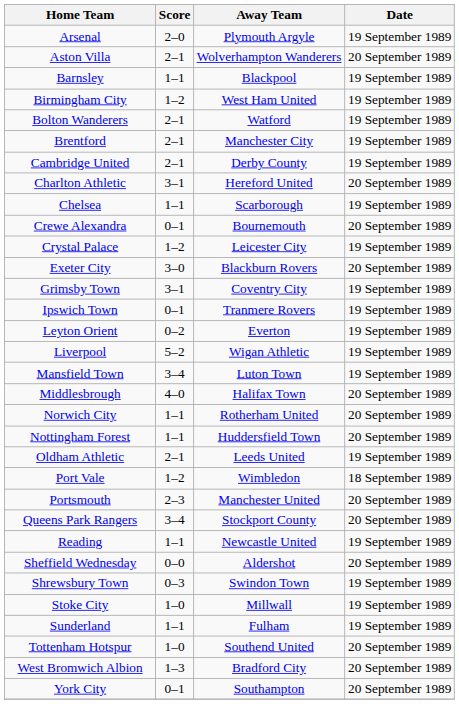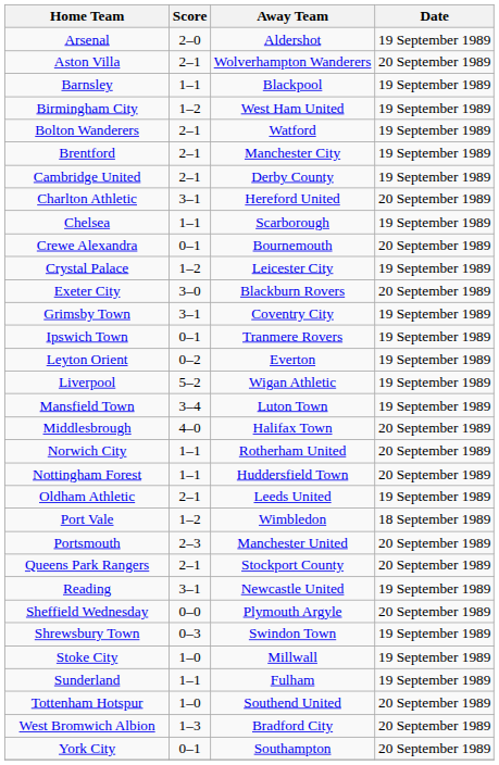 <table class="wikitable" style="text-align:center;">
 <tr>
 <th width=175>Home Team</th>
 <th width=20>Score</th>
 <th width=175>Away Team</th>
 <th width=125>Date</th>
 </tr>
 <tr>
 <td><a href='#'>Arsenal</a></td>
 <td>2–0</td>
-<td><a href='#'>Plymouth Argyle</a></td>
+<td><a href='#'>Aldershot</a></td>
 <td>19 September 1989</td>
 </tr>
 <tr>
 <td><a href='#'>Aston Villa</a></td>
 <td>2–1</td>
 <td><a href='#'>Wolverhampton Wanderers</a></td>
 <td>20 September 1989</td>
 </tr>
 <tr>
 <td><a href='#'>Barnsley</a></td>
 <td>1–1</td>
 <td><a href='#'>Blackpool</a></td>
 <td>19 September 1989</td>
 </tr>
 <tr>
 <td><a href='#'>Birmingham City</a></td>
 <td>1–2</td>
 <td><a href='#'>West Ham United</a></td>
 <td>19 September 1989</td>
 </tr>
 <tr>
 <td><a href='#'>Bolton Wanderers</a></td>
 <td>2–1</td>
 <td><a href='#'>Watford</a></td>
 <td>19 September 1989</td>
 </tr>
 <tr>
 <td><a href='#'>Brentford</a></td>
 <td>2–1</td>
 <td><a href='#'>Manchester City</a></td>
 <td>19 September 1989</td>
 </tr>
 <tr>
 <td><a href='#'>Cambridge United</a></td>
 <td>2–1</td>
 <td><a href='#'>Derby County</a></td>
 <td>19 September 1989</td>
 </tr>
 <tr>
 <td><a href='#'>Charlton Athletic</a></td>
 <td>3–1</td>
 <td><a href='#'>Hereford United</a></td>
 <td>20 September 1989</td>
 </tr>
 <tr>
 <td><a href='#'>Chelsea</a></td>
 <td>1–1</td>
 <td><a href='#'>Scarborough</a></td>
 <td>19 September 1989</td>
 </tr>
 <tr>
 <td><a href='#'>Crewe Alexandra</a></td>
 <td>0–1</td>
 <td><a href='#'>Bournemouth</a></td>
 <td>20 September 1989</td>
 </tr>
 <tr>
 <td><a href='#'>Crystal Palace</a></td>
 <td>1–2</td>
 <td><a href='#'>Leicester City</a></td>
 <td>19 September 1989</td>
 </tr>
 <tr>
 <td><a href='#'>Exeter City</a></td>
 <td>3–0</td>
 <td><a href='#'>Blackburn Rovers</a></td>
 <td>20 September 1989</td>
 </tr>
 <tr>
 <td><a href='#'>Grimsby Town</a></td>
 <td>3–1</td>
 <td><a href='#'>Coventry City</a></td>
 <td>19 September 1989</td>
 </tr>
 <tr>
 <td><a href='#'>Ipswich Town</a></td>
 <td>0–1</td>
 <td><a href='#'>Tranmere Rovers</a></td>
 <td>19 September 1989</td>
 </tr>
 <tr>
 <td><a href='#'>Leyton Orient</a></td>
 <td>0–2</td>
 <td><a href='#'>Everton</a></td>
 <td>19 September 1989</td>
 </tr>
 <tr>
 <td><a href='#'>Liverpool</a></td>
 <td>5–2</td>
 <td><a href='#'>Wigan Athletic</a></td>
 <td>19 September 1989</td>
 </tr>
 <tr>
 <td><a href='#'>Mansfield Town</a></td>
 <td>3–4</td>
 <td><a href='#'>Luton Town</a></td>
 <td>19 September 1989</td>
 </tr>
 <tr>
 <td><a href='#'>Middlesbrough</a></td>
 <td>4–0</td>
 <td><a href='#'>Halifax Town</a></td>
 <td>20 September 1989</td>
 </tr>
 <tr>
 <td><a href='#'>Norwich City</a></td>
 <td>1–1</td>
 <td><a href='#'>Rotherham United</a></td>
 <td>20 September 1989</td>
 </tr>
 <tr>
 <td><a href='#'>Nottingham Forest</a></td>
 <td>1–1</td>
 <td><a href='#'>Huddersfield Town</a></td>
 <td>20 September 1989</td>
 </tr>
 <tr>
 <td><a href='#'>Oldham Athletic</a></td>
 <td>2–1</td>
 <td><a href='#'>Leeds United</a></td>
 <td>19 September 1989</td>
 </tr>
 <tr>
 <td><a href='#'>Port Vale</a></td>
 <td>1–2</td>
 <td><a href='#'>Wimbledon</a></td>
 <td>18 September 1989</td>
 </tr>
 <tr>
 <td><a href='#'>Portsmouth</a></td>
 <td>2–3</td>
 <td><a href='#'>Manchester United</a></td>
 <td>20 September 1989</td>
 </tr>
 <tr>
 <td><a href='#'>Queens Park Rangers</a></td>
-<td>3–4</td>
+<td>2–1</td>
 <td><a href='#'>Stockport County</a></td>
 <td>20 September 1989</td>
 </tr>
 <tr>
 <td><a href='#'>Reading</a></td>
-<td>1–1</td>
+<td>3–1</td>
 <td><a href='#'>Newcastle United</a></td>
 <td>19 September 1989</td>
 </tr>
 <tr>
 <td><a href='#'>Sheffield Wednesday</a></td>
 <td>0–0</td>
-<td><a href='#'>Aldershot</a></td>
+<td><a href='#'>Plymouth Argyle</a></td>
 <td>20 September 1989</td>
 </tr>
 <tr>
 <td><a href='#'>Shrewsbury Town</a></td>
 <td>0–3</td>
 <td><a href='#'>Swindon Town</a></td>
 <td>19 September 1989</td>
 </tr>
 <tr>
 <td><a href='#'>Stoke City</a></td>
 <td>1–0</td>
 <td><a href='#'>Millwall</a></td>
 <td>19 September 1989</td>
 </tr>
 <tr>
 <td><a href='#'>Sunderland</a></td>
 <td>1–1</td>
 <td><a href='#'>Fulham</a></td>
 <td>19 September 1989</td>
 </tr>
 <tr>
 <td><a href='#'>Tottenham Hotspur</a></td>
 <td>1–0</td>
 <td><a href='#'>Southend United</a></td>
 <td>20 September 1989</td>
 </tr>
 <tr>
 <td><a href='#'>West Bromwich Albion</a></td>
 <td>1–3</td>
 <td><a href='#'>Bradford City</a></td>
 <td>20 September 1989</td>
 </tr>
 <tr>
 <td><a href='#'>York City</a></td>
 <td>0–1</td>
 <td><a href='#'>Southampton</a></td>
 <td>20 September 1989</td>
 </tr>
 <tr>
 </tr>
 </table>
